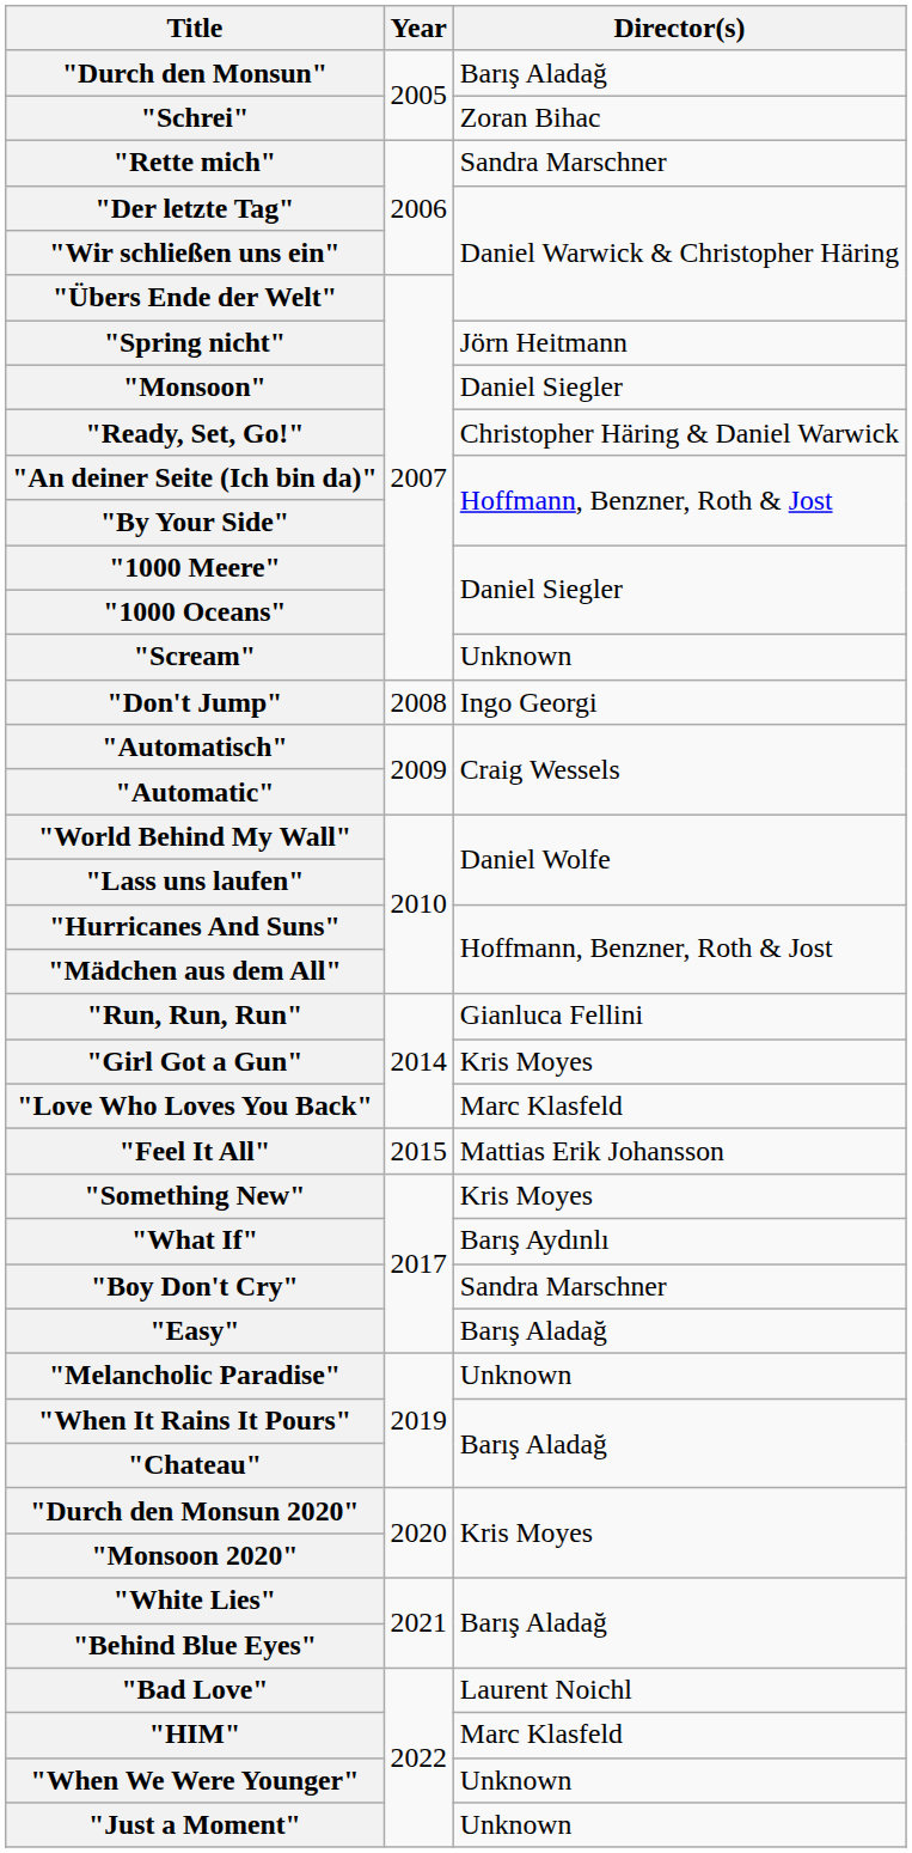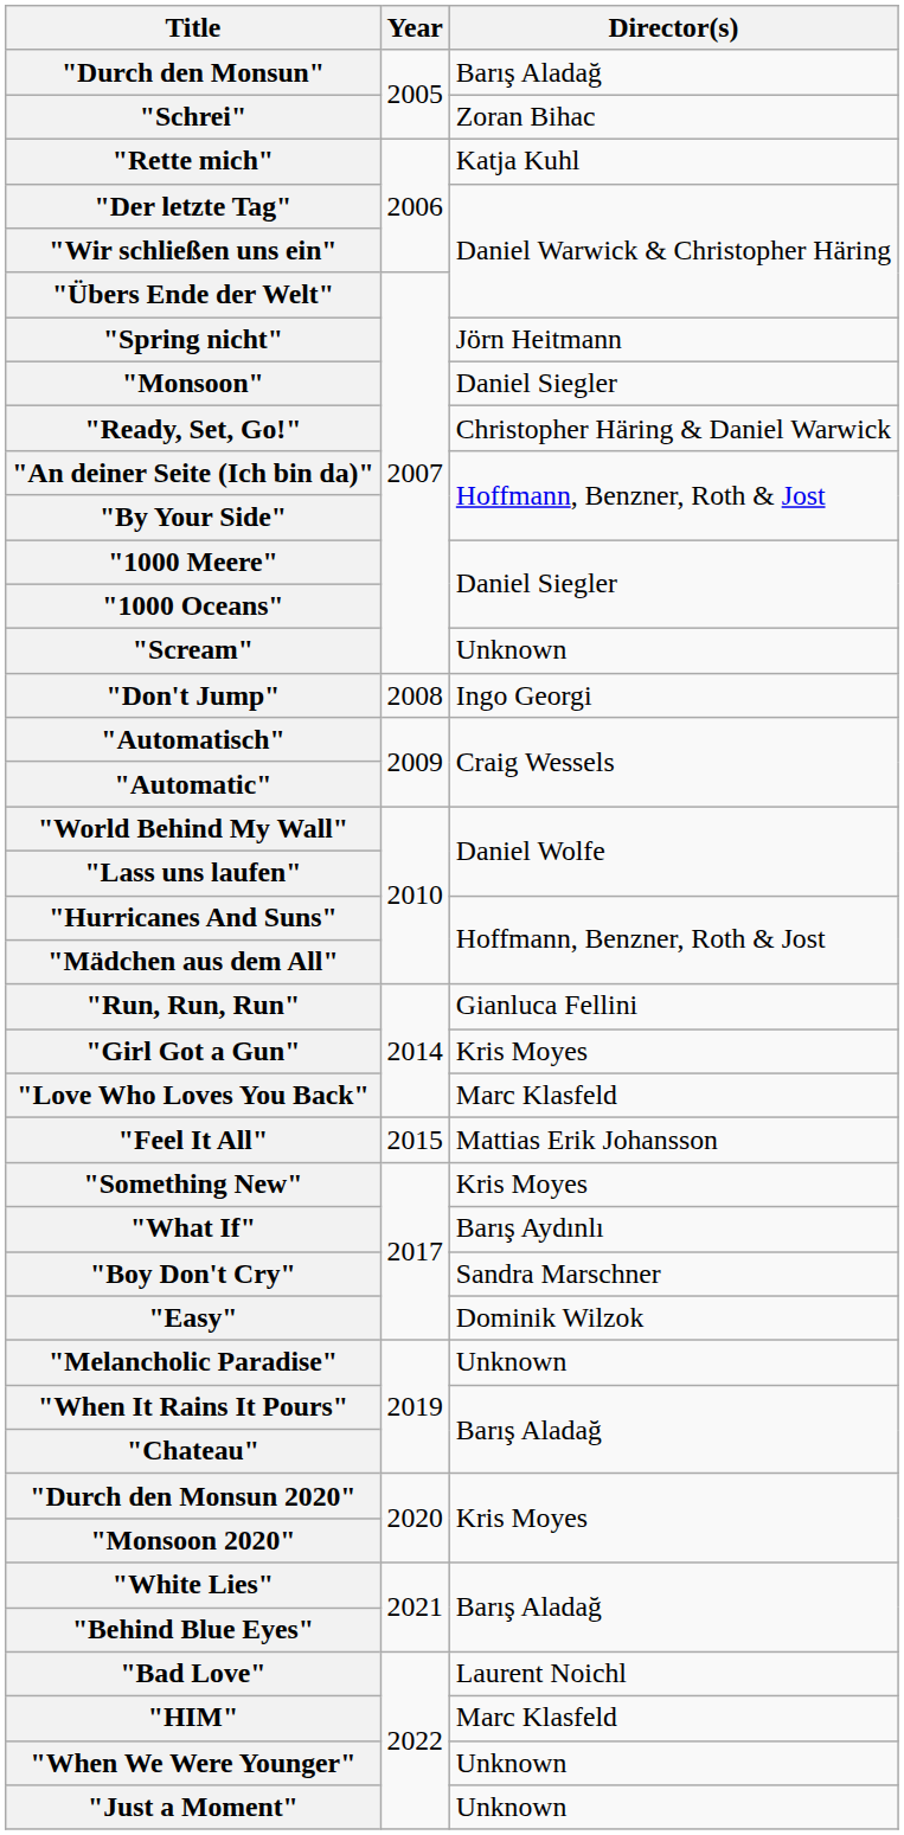 <table class="wikitable plainrowheaders">
 <tr>
 <th>Title</th>
 <th>Year</th>
 <th>Director(s)</th>
 </tr>
 <tr>
 <th scope="row">"Durch den Monsun"</th>
 <td rowspan="2">2005</td>
 <td>Barış Aladağ</td>
 </tr>
 <tr>
 <th scope="row">"Schrei"</th>
 <td>Zoran Bihac</td>
 </tr>
 <tr>
 <th scope="row">"Rette mich"</th>
 <td rowspan="3">2006</td>
-<td>Sandra Marschner</td>
+<td>Katja Kuhl</td>
 </tr>
 <tr>
 <th scope="row">"Der letzte Tag"</th>
 <td rowspan="3">Daniel Warwick & Christopher Häring</td>
 </tr>
 <tr>
 <th scope="row">"Wir schließen uns ein"</th>
 </tr>
 <tr>
 <th scope="row">"Übers Ende der Welt"</th>
 <td rowspan="9">2007</td>
 </tr>
 <tr>
 <th scope="row">"Spring nicht"</th>
 <td>Jörn Heitmann</td>
 </tr>
 <tr>
 <th scope="row">"Monsoon"</th>
 <td>Daniel Siegler</td>
 </tr>
 <tr>
 <th scope="row">"Ready, Set, Go!"</th>
 <td>Christopher Häring & Daniel Warwick</td>
 </tr>
 <tr>
 <th scope="row">"An deiner Seite (Ich bin da)"</th>
 <td rowspan="2"><a href='#'>Hoffmann</a>, Benzner, Roth & <a href='#'>Jost</a></td>
 </tr>
 <tr>
 <th scope="row">"By Your Side"</th>
 </tr>
 <tr>
 <th scope="row">"1000 Meere"</th>
 <td rowspan="2">Daniel Siegler</td>
 </tr>
 <tr>
 <th scope="row">"1000 Oceans"</th>
 </tr>
 <tr>
 <th scope="row">"Scream"</th>
 <td>Unknown</td>
 </tr>
 <tr>
 <th scope="row">"Don't Jump"</th>
 <td>2008</td>
 <td>Ingo Georgi</td>
 </tr>
 <tr>
 <th scope="row">"Automatisch"</th>
 <td rowspan="2">2009</td>
 <td rowspan="2">Craig Wessels</td>
 </tr>
 <tr>
 <th scope="row">"Automatic"</th>
 </tr>
 <tr>
 <th scope="row">"World Behind My Wall"</th>
 <td rowspan="4">2010</td>
 <td rowspan="2">Daniel Wolfe</td>
 </tr>
 <tr>
 <th scope="row">"Lass uns laufen"</th>
 </tr>
 <tr>
 <th scope="row">"Hurricanes And Suns"</th>
 <td rowspan="2">Hoffmann, Benzner, Roth & Jost</td>
 </tr>
 <tr>
 <th scope="row">"Mädchen aus dem All"</th>
 </tr>
 <tr>
 <th scope="row">"Run, Run, Run"</th>
 <td rowspan="3">2014</td>
 <td>Gianluca Fellini</td>
 </tr>
 <tr>
 <th scope="row">"Girl Got a Gun"</th>
 <td>Kris Moyes</td>
 </tr>
 <tr>
 <th scope="row">"Love Who Loves You Back"</th>
 <td>Marc Klasfeld</td>
 </tr>
 <tr>
 <th scope="row">"Feel It All"</th>
 <td>2015</td>
 <td>Mattias Erik Johansson</td>
 </tr>
 <tr>
 <th scope="row">"Something New"</th>
 <td rowspan="4">2017</td>
 <td>Kris Moyes</td>
 </tr>
 <tr>
 <th scope="row">"What If"</th>
 <td>Barış Aydınlı</td>
 </tr>
 <tr>
 <th scope="row">"Boy Don't Cry"</th>
 <td>Sandra Marschner</td>
 </tr>
 <tr>
 <th scope="row">"Easy"</th>
-<td>Barış Aladağ</td>
+<td>Dominik Wilzok</td>
 </tr>
 <tr>
 <th scope="row">"Melancholic Paradise"</th>
 <td rowspan="3">2019</td>
 <td>Unknown</td>
 </tr>
 <tr>
 <th scope="row">"When It Rains It Pours"</th>
 <td rowspan="2">Barış Aladağ</td>
 </tr>
 <tr>
 <th scope="row">"Chateau"</th>
 </tr>
 <tr>
 <th scope="row">"Durch den Monsun 2020"</th>
 <td rowspan="2">2020</td>
 <td rowspan="2">Kris Moyes</td>
 </tr>
 <tr>
 <th scope="row">"Monsoon 2020"</th>
 </tr>
 <tr>
 <th scope="row">"White Lies"</th>
 <td rowspan="2">2021</td>
 <td rowspan="2">Barış Aladağ</td>
 </tr>
 <tr>
 <th scope="row">"Behind Blue Eyes"</th>
 </tr>
 <tr>
 <th scope="row">"Bad Love"</th>
 <td rowspan="4">2022</td>
 <td>Laurent Noichl</td>
 </tr>
 <tr>
 <th scope="row">"HIM"</th>
 <td>Marc Klasfeld</td>
 </tr>
 <tr>
 <th scope="row">"When We Were Younger"</th>
 <td>Unknown</td>
 </tr>
 <tr>
 <th scope="row">"Just a Moment"</th>
 <td>Unknown</td>
 </tr>
 </table>
